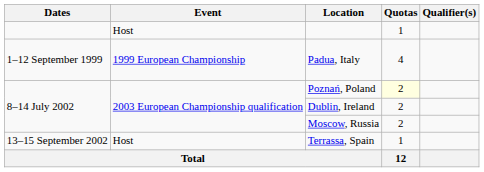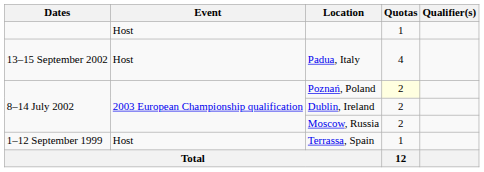 <table class="wikitable">
 <tr>
 <th>Dates</th>
 <th>Event</th>
 <th>Location</th>
 <th>Quotas</th>
 <th>Qualifier(s)</th>
 </tr>
 <tr>
 <td></td>
 <td>Host</td>
 <td></td>
 <td align=center>1</td>
 <td></td>
 </tr>
 <tr>
-<td>1–12 September 1999</td>
-<td><a href='#'>1999 European Championship</a></td>
+<td>13–15 September 2002</td>
+<td>Host</td>
 <td><a href='#'>Padua</a>, Italy</td>
 <td align=center>4</td>
 <td><br><br><br></td>
 </tr>
 <tr>
 <td rowspan=3>8–14 July 2002</td>
 <td rowspan=3><a href='#'>2003 European Championship qualification</a></td>
 <td><a href='#'>Poznań</a>, Poland</td>
 <td align=center style="background: lightyellow;">2</td>
 <td><br></td>
 </tr>
 <tr>
 <td><a href='#'>Dublin</a>, Ireland</td>
 <td align=center>2</td>
 <td><br></td>
 </tr>
 <tr>
 <td><a href='#'>Moscow</a>, Russia</td>
 <td align=center>2</td>
 <td><br></td>
 </tr>
 <tr>
-<td>13–15 September 2002</td>
+<td>1–12 September 1999</td>
 <td>Host</td>
 <td><a href='#'>Terrassa</a>, Spain</td>
 <td align=center>1</td>
 <td></td>
 </tr>
 <tr>
 <th colspan=3>Total</th>
 <th>12</th>
 <th></th>
 </tr>
 </table>
